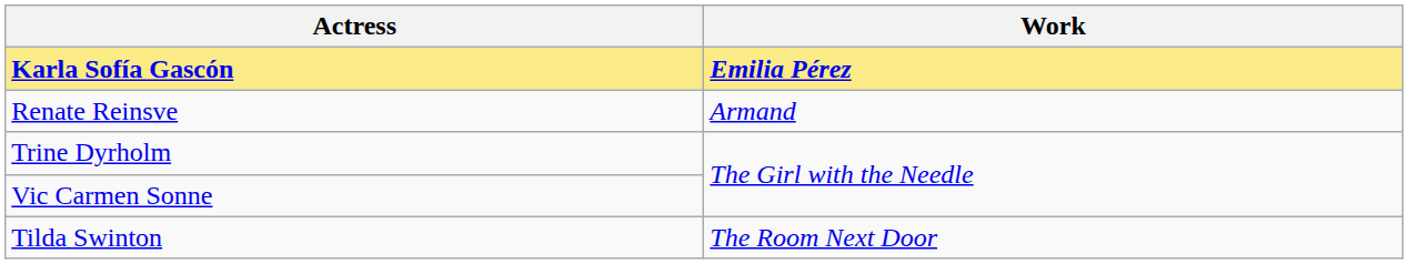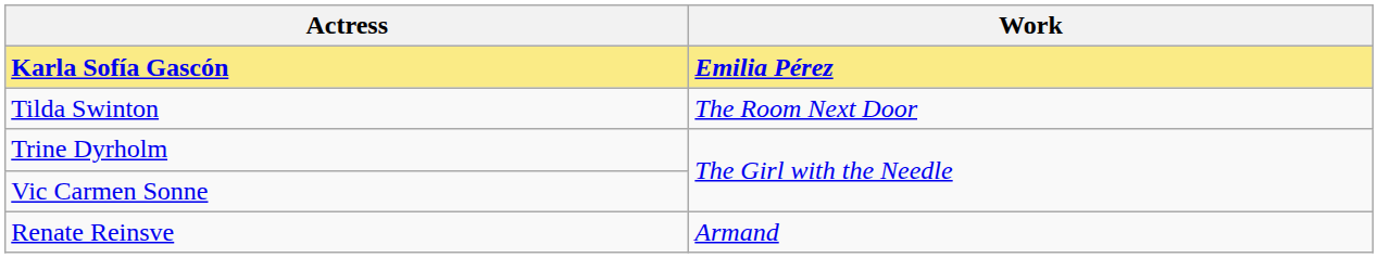 <table class="sortable wikitable" width="95%" cellpadding="5">
 <tr>
 <th width="50%">Actress</th>
 <th width="50%">Work</th>
 </tr>
 <tr>
 <td style="background:#FAEB86"> <strong><a href='#'>Karla Sofía Gascón</a></strong></td>
 <td style="background:#FAEB86"><strong><em><a href='#'>Emilia Pérez</a></em></strong></td>
 </tr>
 <tr>
-<td> <a href='#'>Renate Reinsve</a></td>
-<td><em><a href='#'>Armand</a></em></td>
+<td> <a href='#'>Tilda Swinton</a></td>
+<td><em><a href='#'>The Room Next Door</a></em></td>
 </tr>
 <tr>
 <td> <a href='#'>Trine Dyrholm</a></td>
 <td rowspan="2"><em><a href='#'>The Girl with the Needle</a></em></td>
 </tr>
 <tr>
 <td> <a href='#'>Vic Carmen Sonne</a></td>
 </tr>
 <tr>
-<td> <a href='#'>Tilda Swinton</a></td>
-<td><em><a href='#'>The Room Next Door</a></em></td>
+<td> <a href='#'>Renate Reinsve</a></td>
+<td><em><a href='#'>Armand</a></em></td>
 </tr>
 </table>
